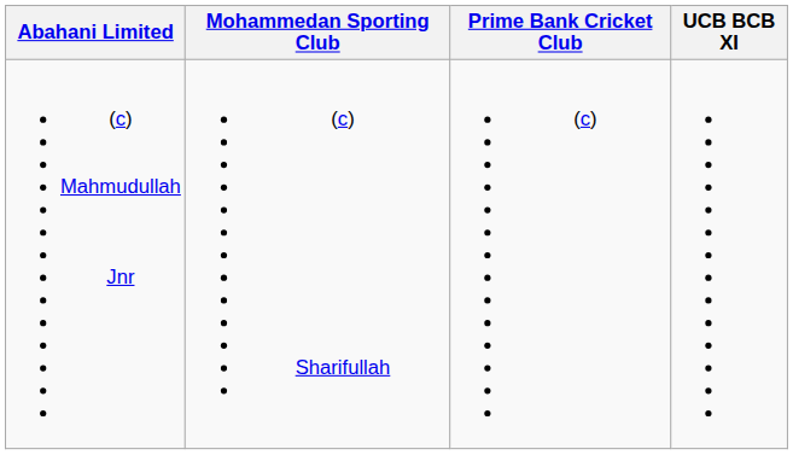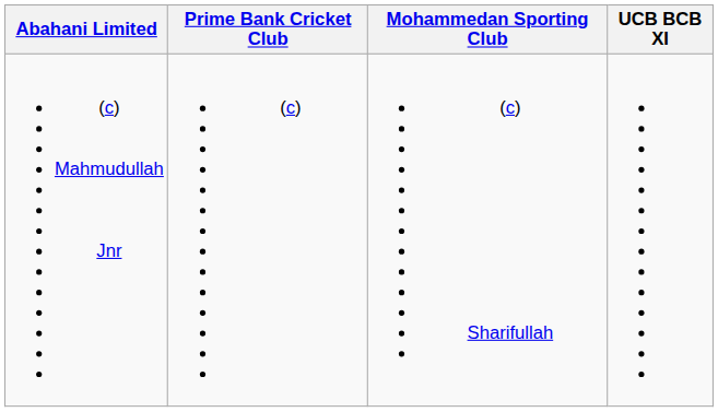 <table class="wikitable" style="text-align:center; margin:auto">
 <tr>
 <th><a href='#'>Abahani Limited</a></th>
+<th><a href='#'>Prime Bank Cricket Club</a></th>
 <th><a href='#'>Mohammedan Sporting Club</a></th>
-<th><a href='#'>Prime Bank Cricket Club</a></th>
 <th>UCB BCB XI</th>
 </tr>
 <tr style="vertical-align:top">
 <td><br><ul><li> (<a href='#'>c</a>)</li><li></li><li></li><li><a href='#'>Mahmudullah</a></li><li></li><li></li><li></li><li> <a href='#'>Jnr</a></li><li></li><li></li><li></li><li></li><li></li><li></li></ul></td>
+<td><br><ul><li>  (<a href='#'>c</a>)</li><li></li><li></li><li></li><li></li><li></li><li></li><li></li><li></li><li></li><li></li><li></li><li></li><li></li></ul></td>
 <td><br><ul><li> (<a href='#'>c</a>)</li><li></li><li></li><li></li><li></li><li></li><li></li><li></li><li></li><li></li><li></li><li><a href='#'>Sharifullah</a></li><li></li></ul></td>
-<td><br><ul><li>  (<a href='#'>c</a>)</li><li></li><li></li><li></li><li></li><li></li><li></li><li></li><li></li><li></li><li></li><li></li><li></li><li></li></ul></td>
 <td><br><ul><li></li><li></li><li></li><li></li><li></li><li></li><li></li><li></li><li></li><li></li><li></li><li></li><li></li><li></li></ul></td>
 </tr>
 </table>
